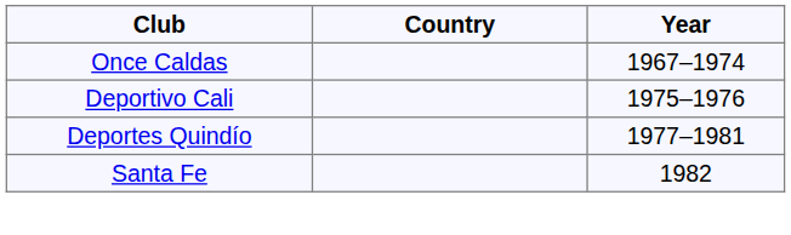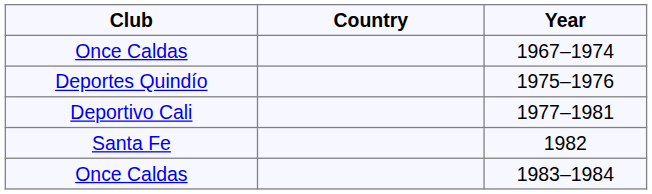 <table align="center" bgcolor="#f7f8ff" border="1" cellpadding="3" cellspacing="0" class="" style="font-size: 95%; border: gray solid 1px; border-collapse: collapse;">
 <tr>
 <th width="190">Club</th>
 <th width="170">Country</th>
 <th width="120">Year</th>
 </tr>
 <tr align="center">
 <td><a href='#'>Once Caldas</a></td>
 <td></td>
 <td>1967–1974</td>
 </tr>
 <tr align="center">
-<td><a href='#'>Deportivo Cali</a></td>
+<td><a href='#'>Deportes Quindío</a></td>
 <td></td>
 <td>1975–1976</td>
 </tr>
 <tr align="center">
-<td><a href='#'>Deportes Quindío</a></td>
+<td><a href='#'>Deportivo Cali</a></td>
 <td></td>
 <td>1977–1981</td>
 </tr>
 <tr align="center">
 <td><a href='#'>Santa Fe</a></td>
 <td></td>
 <td>1982</td>
 </tr>
+<tr align="center">
+<td><a href='#'>Once Caldas</a></td>
+<td></td>
+<td>1983–1984</td>
+</tr>
 </table>
